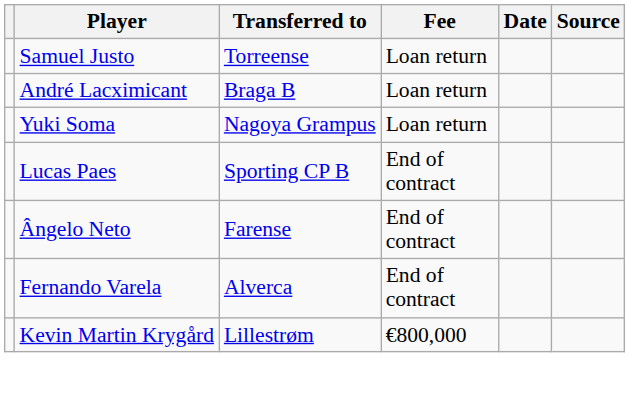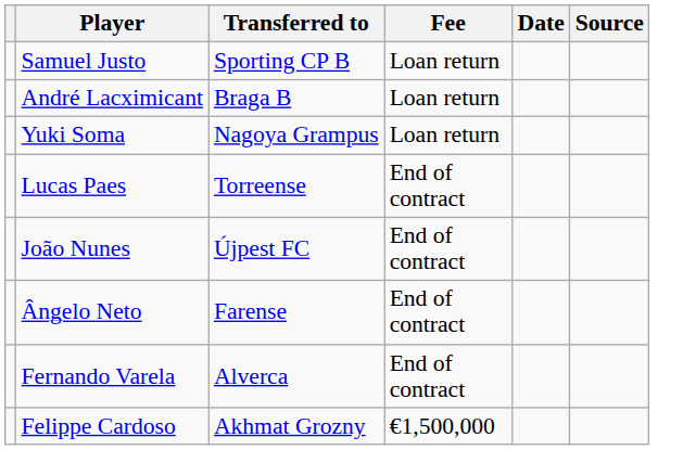 <table class="wikitable plainrowheaders sortable">
 <tr>
 <th></th>
 <th scope="col">Player</th>
 <th>Transferred to</th>
 <th style="width: 80px;">Fee</th>
 <th scope="col">Date</th>
 <th scope="col">Source</th>
 </tr>
 <tr>
 <td align="center"></td>
 <td> <a href='#'>Samuel Justo</a></td>
-<td> <a href='#'>Torreense</a></td>
+<td> <a href='#'>Sporting CP B</a></td>
 <td>Loan return</td>
 <td></td>
 <td></td>
 </tr>
 <tr>
 <td align="center"></td>
 <td> <a href='#'>André Lacximicant</a></td>
 <td> <a href='#'>Braga B</a></td>
 <td>Loan return</td>
 <td></td>
 <td></td>
 </tr>
 <tr>
 <td align="center"></td>
 <td> <a href='#'>Yuki Soma</a></td>
 <td> <a href='#'>Nagoya Grampus</a></td>
 <td>Loan return</td>
 <td></td>
 <td></td>
 </tr>
 <tr>
 <td align="center"></td>
 <td> <a href='#'>Lucas Paes</a></td>
-<td> <a href='#'>Sporting CP B</a></td>
+<td> <a href='#'>Torreense</a></td>
+<td>End of contract</td>
+<td></td>
+<td></td>
+</tr>
+<tr>
+<td align="center"></td>
+<td> <a href='#'>João Nunes</a></td>
+<td> <a href='#'>Újpest FC</a></td>
 <td>End of contract</td>
 <td></td>
 <td></td>
 </tr>
 <tr>
 <td align="center"></td>
 <td> <a href='#'>Ângelo Neto</a></td>
 <td> <a href='#'>Farense</a></td>
 <td>End of contract</td>
 <td></td>
 <td></td>
 </tr>
 <tr>
 <td align="center"></td>
 <td> <a href='#'>Fernando Varela</a></td>
 <td> <a href='#'>Alverca</a></td>
 <td>End of contract</td>
 <td></td>
 <td></td>
 </tr>
 <tr>
 <td align="center"></td>
-<td> <a href='#'>Kevin Martin Krygård</a></td>
-<td> <a href='#'>Lillestrøm</a></td>
-<td>€800,000</td>
+<td> <a href='#'>Felippe Cardoso</a></td>
+<td> <a href='#'>Akhmat Grozny</a></td>
+<td>€1,500,000</td>
 <td></td>
 <td></td>
 </tr>
 </table>
